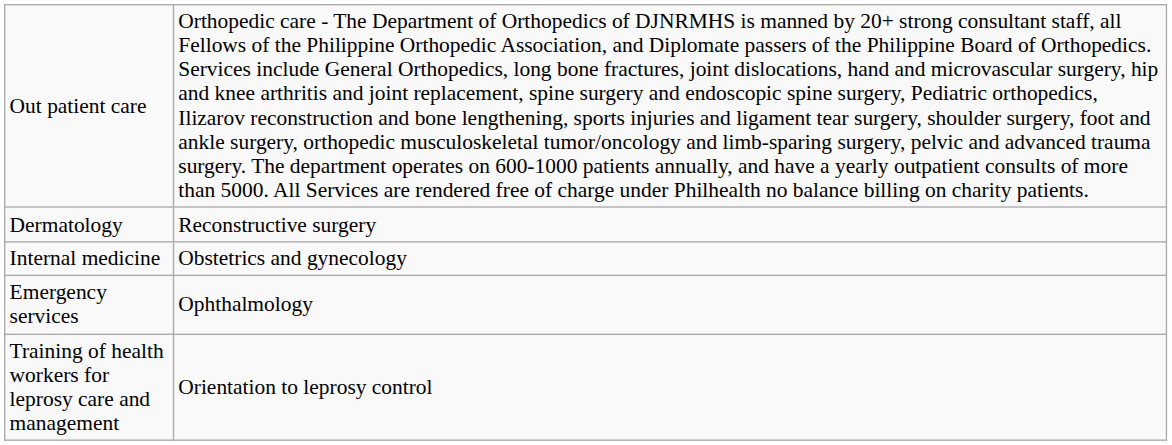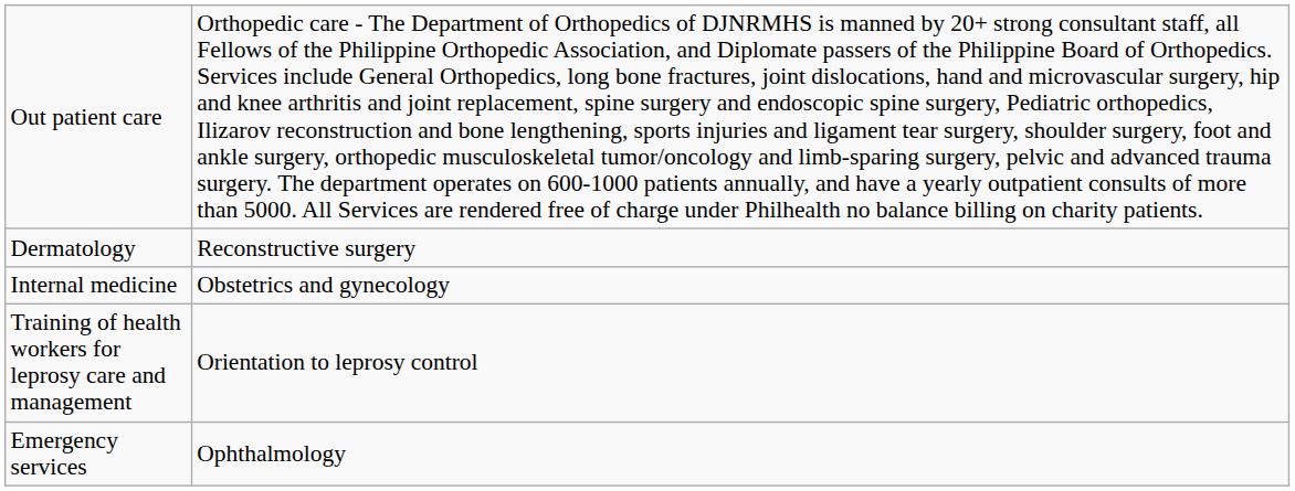 <table class="wikitable">
 <tr>
 <td>Out patient care</td>
 <td>Orthopedic care - The Department of Orthopedics of DJNRMHS is manned by 20+ strong consultant staff, all Fellows of the Philippine Orthopedic Association, and Diplomate passers of the Philippine Board of Orthopedics. Services include General Orthopedics, long bone fractures, joint dislocations, hand and microvascular surgery, hip and knee arthritis and joint replacement, spine surgery and endoscopic spine surgery, Pediatric orthopedics, Ilizarov reconstruction and bone lengthening, sports injuries and ligament tear surgery, shoulder surgery, foot and ankle surgery, orthopedic musculoskeletal tumor/oncology and limb-sparing surgery, pelvic and advanced trauma surgery. The department operates on 600-1000 patients annually, and have a yearly outpatient consults of more than 5000. All Services are rendered free of charge under Philhealth no balance billing on charity patients.</td>
 </tr>
 <tr>
 <td>Dermatology</td>
 <td>Reconstructive surgery</td>
 </tr>
 <tr>
 <td>Internal medicine</td>
 <td>Obstetrics and gynecology</td>
 </tr>
 <tr>
+<td>Training of health workers for leprosy care and management</td>
+<td>Orientation to leprosy control</td>
+</tr>
+<tr>
 <td>Emergency services</td>
 <td>Ophthalmology</td>
 </tr>
-<tr>
-<td>Training of health workers for leprosy care and management</td>
-<td>Orientation to leprosy control</td>
-</tr>
 </table>
